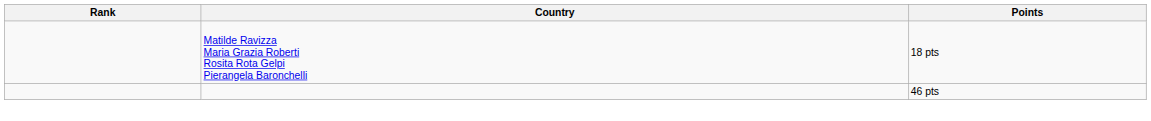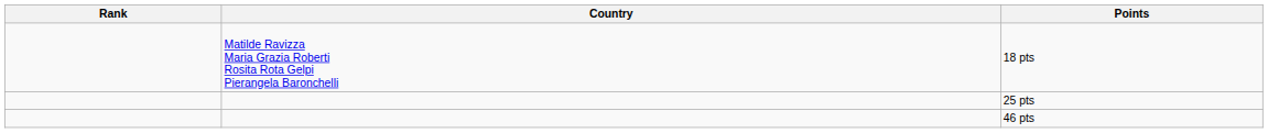 <table class="wikitable" width=80% style="font-size:90%; text-align:left;">
 <tr>
 <th>Rank</th>
 <th>Country</th>
 <th>Points</th>
 </tr>
 <tr>
 <td align=center></td>
 <td><br><a href='#'>Matilde Ravizza</a><br><a href='#'>Maria Grazia Roberti</a><br><a href='#'>Rosita Rota Gelpi</a><br><a href='#'>Pierangela Baronchelli</a></td>
 <td>18 pts</td>
 </tr>
 <tr>
 <td align=center></td>
 <td></td>
+<td>25 pts</td>
+</tr>
+<tr>
+<td align=center></td>
+<td></td>
 <td>46 pts</td>
 </tr>
 </table>
